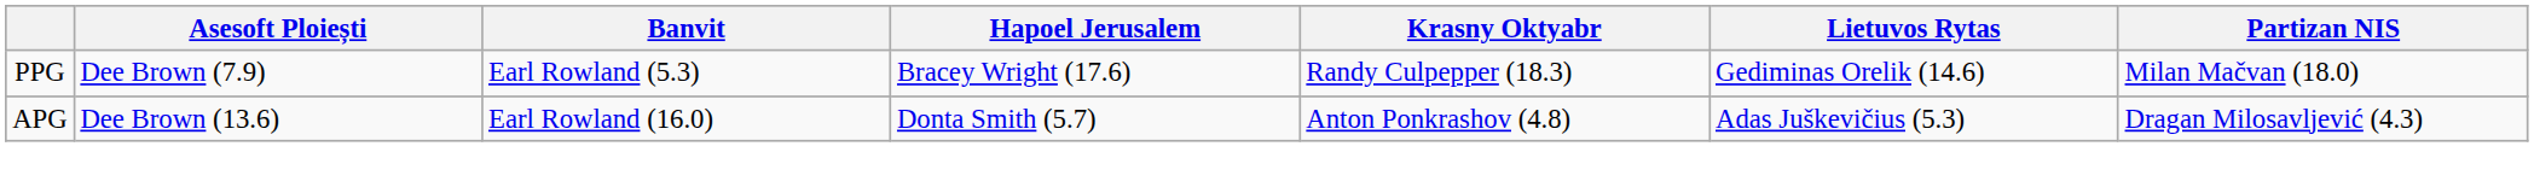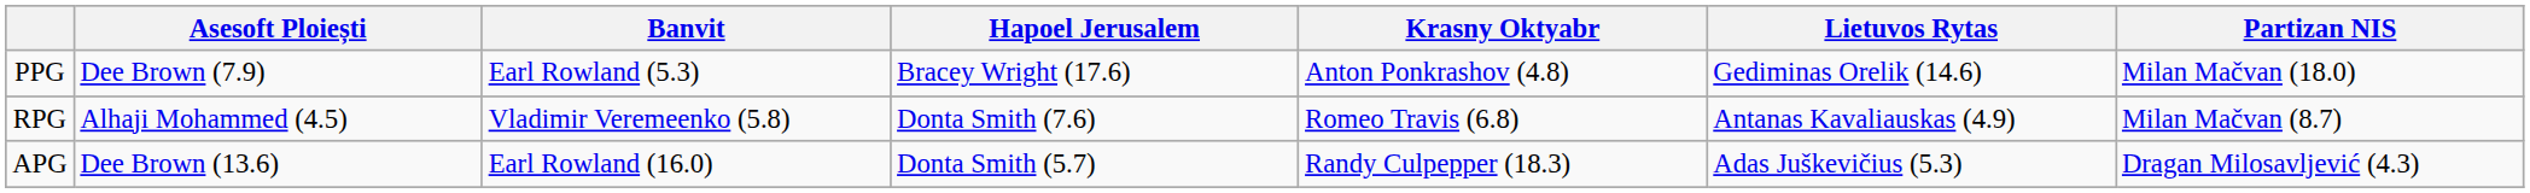 <table class="wikitable" style="text-align:center; font-size:85%">
 <tr>
 <th width=25></th>
 <th width=200> <a href='#'>Asesoft Ploiești</a></th>
 <th width=200> <a href='#'>Banvit</a></th>
 <th width=200> <a href='#'>Hapoel Jerusalem</a></th>
 <th width=200> <a href='#'>Krasny Oktyabr</a></th>
 <th width=200> <a href='#'>Lietuvos Rytas</a></th>
 <th width=200> <a href='#'>Partizan NIS</a></th>
 </tr>
 <tr style=>
 <td>PPG</td>
 <td align=left> <a href='#'>Dee Brown</a> (7.9)</td>
 <td align=left> <a href='#'>Earl Rowland</a> (5.3)</td>
 <td align=left> <a href='#'>Bracey Wright</a> (17.6)</td>
-<td align=left> <a href='#'>Randy Culpepper</a> (18.3)</td>
+<td align=left> <a href='#'>Anton Ponkrashov</a> (4.8)</td>
 <td align=left> <a href='#'>Gediminas Orelik</a> (14.6)</td>
 <td align=left> <a href='#'>Milan Mačvan</a> (18.0)</td>
+</tr>
+<tr style=>
+<td>RPG</td>
+<td align=left> <a href='#'>Alhaji Mohammed</a> (4.5)</td>
+<td align=left> <a href='#'>Vladimir Veremeenko</a> (5.8)</td>
+<td align=left> <a href='#'>Donta Smith</a> (7.6)</td>
+<td align=left> <a href='#'>Romeo Travis</a> (6.8)</td>
+<td align=left> <a href='#'>Antanas Kavaliauskas</a> (4.9)</td>
+<td align=left> <a href='#'>Milan Mačvan</a> (8.7)</td>
 </tr>
 <tr style=>
 <td>APG</td>
 <td align=left> <a href='#'>Dee Brown</a> (13.6)</td>
 <td align=left> <a href='#'>Earl Rowland</a> (16.0)</td>
 <td align=left> <a href='#'>Donta Smith</a> (5.7)</td>
-<td align=left> <a href='#'>Anton Ponkrashov</a> (4.8)</td>
+<td align=left> <a href='#'>Randy Culpepper</a> (18.3)</td>
 <td align=left> <a href='#'>Adas Juškevičius</a> (5.3)</td>
 <td align=left> <a href='#'>Dragan Milosavljević</a> (4.3)</td>
 </tr>
 </table>
